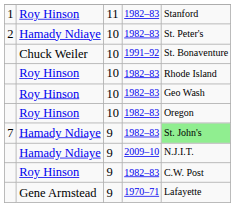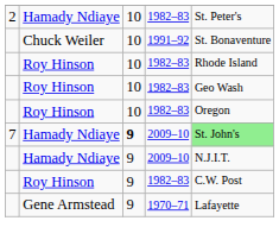 <table class="wikitable">
 <tr>
-</tr>
-<tr>
-<td>1</td>
-<td><a href='#'>Roy Hinson</a></td>
-<td>11</td>
-<td style="font-size:80%;"><a href='#'>1982–83</a></td>
-<td style="font-size:80%;">Stanford</td>
 </tr>
 <tr>
 <td>2</td>
 <td><a href='#'>Hamady Ndiaye</a></td>
 <td>10</td>
 <td style="font-size:80%;"><a href='#'>1982–83</a></td>
 <td style="font-size:80%;">St. Peter's</td>
 </tr>
 <tr>
 <td></td>
 <td>Chuck Weiler</td>
 <td>10</td>
 <td style="font-size:80%;"><a href='#'>1991–92</a></td>
 <td style="font-size:80%;">St. Bonaventure</td>
 </tr>
 <tr>
 <td></td>
 <td><a href='#'>Roy Hinson</a></td>
 <td>10</td>
 <td style="font-size:80%;"><a href='#'>1982–83</a></td>
 <td style="font-size:80%;">Rhode Island</td>
 </tr>
 <tr>
 <td></td>
 <td><a href='#'>Roy Hinson</a></td>
 <td>10</td>
 <td style="font-size:80%;"><a href='#'>1982–83</a></td>
 <td style="font-size:80%;">Geo Wash</td>
 </tr>
 <tr>
 <td></td>
 <td><a href='#'>Roy Hinson</a></td>
 <td>10</td>
 <td style="font-size:80%;"><a href='#'>1982–83</a></td>
 <td style="font-size:80%;">Oregon</td>
 </tr>
 <tr>
 <td>7</td>
 <td><a href='#'>Hamady Ndiaye</a></td>
-<td>9</td>
-<td style="font-size:80%;"><a href='#'>1982–83</a></td>
+<td><strong>9</strong></td>
+<td style="font-size:80%;"><a href='#'>2009–10</a></td>
 <td style="background: lightgreen; font-size:80%;">St. John's</td>
 </tr>
 <tr>
 <td></td>
 <td><a href='#'>Hamady Ndiaye</a></td>
 <td>9</td>
 <td style="font-size:80%;"><a href='#'>2009–10</a></td>
 <td style="font-size:80%;">N.J.I.T.</td>
 </tr>
 <tr>
 <td></td>
 <td><a href='#'>Roy Hinson</a></td>
 <td>9</td>
 <td style="font-size:80%;"><a href='#'>1982–83</a></td>
 <td style="font-size:80%;">C.W. Post</td>
 </tr>
 <tr>
 <td></td>
 <td>Gene Armstead</td>
 <td>9</td>
 <td style="font-size:80%;"><a href='#'>1970–71</a></td>
 <td style="font-size:80%;">Lafayette</td>
 </tr>
 </table>
